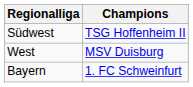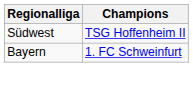 <table class="wikitable">
 <tr>
 <th>Regionalliga</th>
 <th>Champions</th>
 </tr>
 <tr>
 <td>Südwest</td>
 <td><a href='#'>TSG Hoffenheim II</a></td>
 </tr>
 <tr>
-<td>West</td>
-<td><a href='#'>MSV Duisburg</a></td>
-</tr>
-<tr>
 <td>Bayern</td>
 <td><a href='#'>1. FC Schweinfurt</a></td>
 </tr>
 </table>
